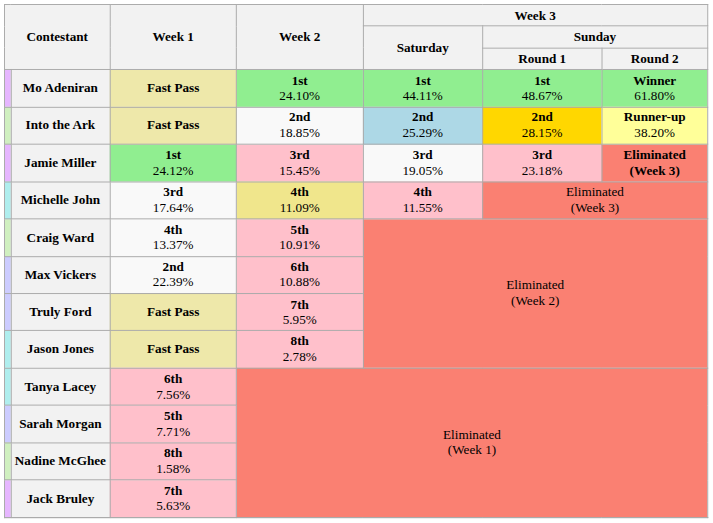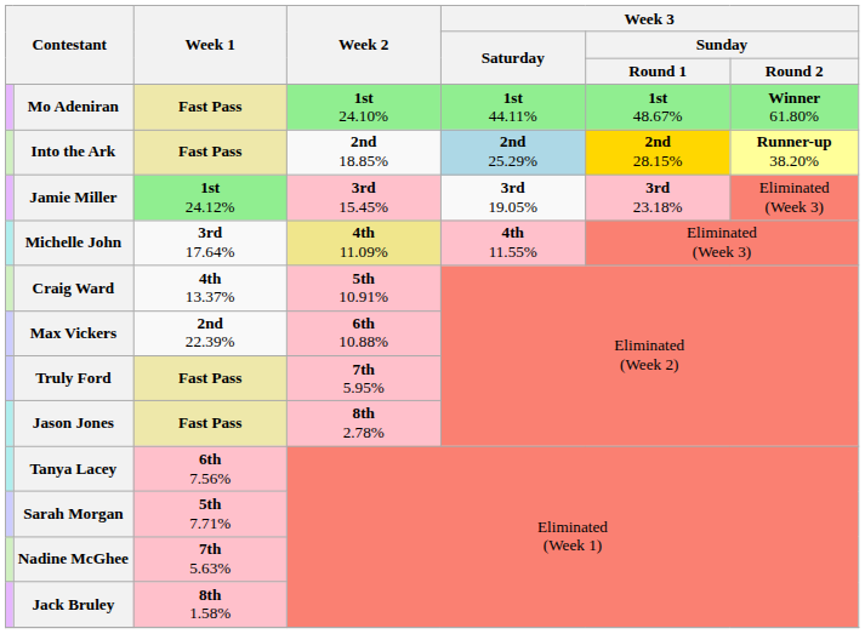 <table class="wikitable" style="text-align:center; font-size:85%">
 <tr>
 <th colspan="2" rowspan="3" style="width:15%;">Contestant</th>
 <th scope="col" rowspan="3" style="width:18%;">Week 1</th>
 <th scope="col" rowspan="3" style="width:18%;">Week 2</th>
 <th scope="col" colspan="3" style="width:18%;">Week 3</th>
 </tr>
 <tr>
 <th rowspan=2 scope="col" style="width:17%;">Saturday</th>
 <th colspan=2 scope="col" style="width:17%;">Sunday</th>
 </tr>
 <tr>
 <th scope="col" style="width:17%;">Round 1</th>
 <th scope="col" style="width:17%;">Round 2</th>
 </tr>
 <tr>
 <th style="background:#E6B6FF"></th>
 <th>Mo Adeniran</th>
 <td style="background:#EEE8AA;"><strong>Fast Pass</strong></td>
 <td style="background:lightgreen"><strong>1st</strong> <br> 24.10%</td>
 <td style="background:lightgreen"><strong>1st</strong> <br> 44.11%</td>
 <td style="background:lightgreen"><strong>1st</strong> <br> 48.67%</td>
 <td style="background:lightgreen"><strong>Winner</strong><br> 61.80%</td>
 </tr>
 <tr>
 <th style="background:#d0f0c0"></th>
 <th>Into the Ark</th>
 <td style="background:#EEE8AA;"><strong>Fast Pass</strong></td>
 <td><strong>2nd</strong> <br> 18.85%</td>
 <td style="background: lightblue;"><strong>2nd</strong> <br> 25.29%</td>
 <td style="background: gold;"><strong>2nd</strong> <br> 28.15%</td>
 <td style="background:#ff9"><strong>Runner-up</strong><br> 38.20%</td>
 </tr>
 <tr>
 <th style="background:#E6B6FF"></th>
 <th>Jamie Miller</th>
 <td style="background:lightgreen"><strong>1st</strong> <br> 24.12%</td>
 <td style="background: pink;"><strong>3rd</strong> <br> 15.45%</td>
 <td><strong>3rd</strong> <br> 19.05%</td>
 <td style = "background:pink"><strong>3rd</strong> <br> 23.18%</td>
-<td colspan="1" style="background:salmon;"><strong>Eliminated<br>(Week 3)</strong></td>
+<td colspan="1" style="background:salmon;">Eliminated<br>(Week 3)</td>
 </tr>
 <tr>
 <th style="background:#afeeee"></th>
 <th>Michelle John</th>
 <td><strong>3rd</strong> <br> 17.64%</td>
 <td style="background: khaki;"><strong>4th</strong> <br> 11.09%</td>
 <td style = "background:pink"><strong>4th</strong> <br> 11.55%</td>
 <td colspan="2" style="background:salmon;">Eliminated<br>(Week 3)</td>
 </tr>
 <tr>
 <th style="background:#d0f0c0"></th>
 <th>Craig Ward</th>
 <td><strong>4th</strong> <br> 13.37%</td>
 <td style = "background:pink"><strong>5th</strong> <br> 10.91%</td>
 <td rowspan="4" colspan="3" style="background:salmon;">Eliminated<br>(Week 2)</td>
 </tr>
 <tr>
 <th style="background:#ccf"></th>
 <th>Max Vickers</th>
 <td><strong>2nd</strong> <br> 22.39%</td>
 <td style = "background:pink"><strong>6th</strong> <br> 10.88%</td>
 </tr>
 <tr>
 <th style="background:#ccf"></th>
 <th>Truly Ford</th>
 <td style="background:#EEE8AA;"><strong>Fast Pass</strong></td>
 <td style = "background:pink"><strong>7th</strong> <br> 5.95%</td>
 </tr>
 <tr>
 <th style="background:#afeeee"></th>
 <th>Jason Jones</th>
 <td style="background:#EEE8AA;"><strong>Fast Pass</strong></td>
 <td style = "background:pink"><strong>8th</strong> <br> 2.78%</td>
 </tr>
 <tr>
 <th style="background:#afeeee"></th>
 <th>Tanya Lacey</th>
 <td style = "background:pink"><strong>6th</strong> <br> 7.56%</td>
 <td rowspan="4" colspan="4" style="background:salmon;">Eliminated<br>(Week 1)</td>
 </tr>
 <tr>
 <th style="background:#ccf"></th>
 <th>Sarah Morgan</th>
 <td style = "background:pink"><strong>5th</strong> <br> 7.71%</td>
 </tr>
 <tr>
 <th style="background:#d0f0c0"></th>
 <th>Nadine McGhee</th>
-<td style = "background:pink"><strong>8th</strong> <br> 1.58%</td>
+<td style = "background:pink"><strong>7th</strong> <br> 5.63%</td>
 </tr>
 <tr>
 <th style="background:#E6B6FF"></th>
 <th>Jack Bruley</th>
-<td style = "background:pink"><strong>7th</strong> <br> 5.63%</td>
+<td style = "background:pink"><strong>8th</strong> <br> 1.58%</td>
 </tr>
 <tr>
 </tr>
 </table>
